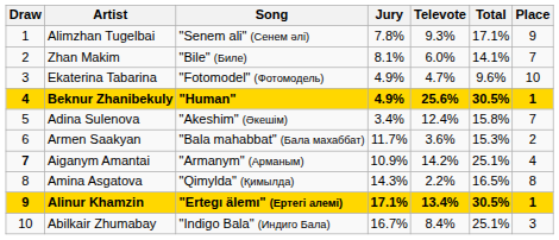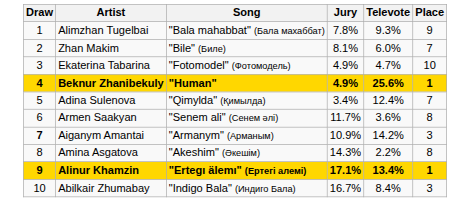 <table class="sortable wikitable" style="margin: 1em auto 1em auto; text-align:center">
 <tr>
 <th scope="col">Draw</th>
 <th scope="col">Artist</th>
 <th scope="col">Song</th>
 <th scope="col">Jury</th>
 <th scope="col">Televote</th>
-<th scope="col">Total</th>
 <th scope="col">Place</th>
 </tr>
 <tr>
 <td>1</td>
 <td align="left">Alimzhan Tugelbai</td>
-<td align="left">"Senem ali" <small>(Сенем әлі)</small></td>
+<td align="left">"Bala mahabbat" <small>(Бала махаббат)</small></td>
 <td>7.8%</td>
 <td>9.3%</td>
-<td>17.1%</td>
 <td>9</td>
 </tr>
 <tr>
 <td>2</td>
 <td align="left">Zhan Makim</td>
 <td align="left">"Bile" <small>(Биле)</small></td>
 <td>8.1%</td>
 <td>6.0%</td>
-<td>14.1%</td>
 <td>7</td>
 </tr>
 <tr>
 <td>3</td>
 <td align="left">Ekaterina Tabarina</td>
 <td align="left">"Fotomodel" <small>(Фотомодель)</small></td>
 <td>4.9%</td>
 <td>4.7%</td>
-<td>9.6%</td>
 <td>10</td>
 </tr>
 <tr style="font-weight:bold; background:gold;">
 <td>4</td>
 <td align="left">Beknur Zhanibekuly</td>
 <td align="left">"Human"</td>
 <td>4.9%</td>
 <td>25.6%</td>
-<td>30.5%</td>
 <td>1</td>
 </tr>
 <tr>
 <td>5</td>
 <td align="left">Adina Sulenova</td>
-<td align="left">"Akeshim" <small>(Әкешiм)</small></td>
+<td align="left">"Qimylda" <small>(Қимылда)</small></td>
 <td>3.4%</td>
 <td>12.4%</td>
-<td>15.8%</td>
 <td>7</td>
 </tr>
 <tr>
 <td>6</td>
 <td align="left">Armen Saakyan</td>
-<td align="left">"Bala mahabbat" <small>(Бала махаббат)</small></td>
+<td align="left">"Senem ali" <small>(Сенем әлі)</small></td>
 <td>11.7%</td>
 <td>3.6%</td>
-<td>15.3%</td>
-<td>2</td>
+<td>8</td>
 </tr>
 <tr>
 <td><strong>7</strong></td>
 <td align="left">Aiganym Amantai</td>
 <td align="left">"Armanym" <small>(Арманым)</small></td>
 <td>10.9%</td>
 <td>14.2%</td>
-<td>25.1%</td>
-<td>4</td>
+<td>3</td>
 </tr>
 <tr>
 <td>8</td>
 <td align="left">Amina Asgatova</td>
-<td align="left">"Qimylda" <small>(Қимылда)</small></td>
+<td align="left">"Akeshim" <small>(Әкешiм)</small></td>
 <td>14.3%</td>
 <td>2.2%</td>
-<td>16.5%</td>
 <td>8</td>
 </tr>
 <tr style="font-weight:bold; background:gold;">
 <td>9</td>
 <td align="left">Alinur Khamzin</td>
 <td align="left">"Ertegı älemı" <small>(Ертегi алемi)</small></td>
 <td>17.1%</td>
 <td>13.4%</td>
-<td>30.5%</td>
 <td>1</td>
 </tr>
 <tr>
 <td>10</td>
 <td align="left">Abilkair Zhumabay</td>
 <td align="left">"Indigo Bala" <small>(Индиго Бала)</small></td>
 <td>16.7%</td>
 <td>8.4%</td>
-<td>25.1%</td>
 <td>3</td>
 </tr>
 </table>
